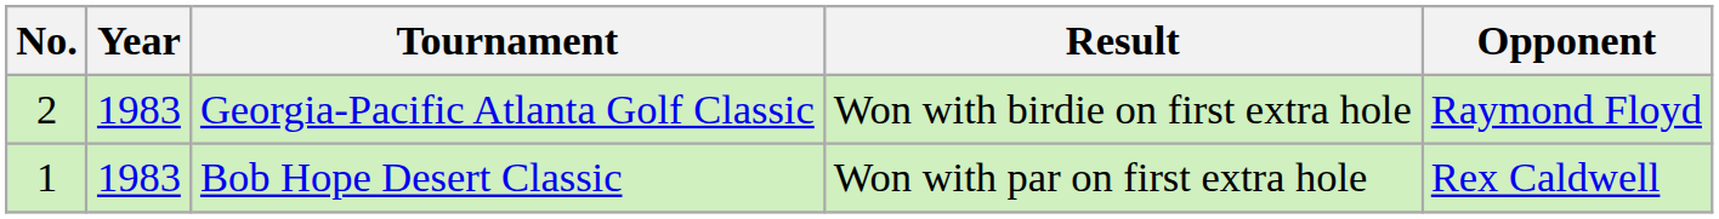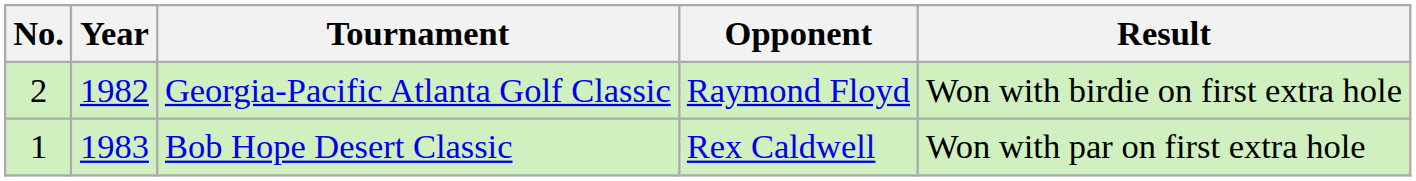 <table class="wikitable" style="font-size:95%;">
 <tr>
 <th>No.</th>
 <th>Year</th>
 <th>Tournament</th>
+<th>Opponent</th>
 <th>Result</th>
-<th>Opponent</th>
 </tr>
 <tr style="background:#D0F0C0;">
 <td align=center>2</td>
-<td><a href='#'>1983</a></td>
+<td><a href='#'>1982</a></td>
 <td><a href='#'>Georgia-Pacific Atlanta Golf Classic</a></td>
+<td> <a href='#'>Raymond Floyd</a></td>
 <td>Won with birdie on first extra hole</td>
-<td> <a href='#'>Raymond Floyd</a></td>
 </tr>
 <tr style="background:#D0F0C0;">
 <td align=center>1</td>
 <td><a href='#'>1983</a></td>
 <td><a href='#'>Bob Hope Desert Classic</a></td>
+<td> <a href='#'>Rex Caldwell</a></td>
 <td>Won with par on first extra hole</td>
-<td> <a href='#'>Rex Caldwell</a></td>
 </tr>
 </table>
